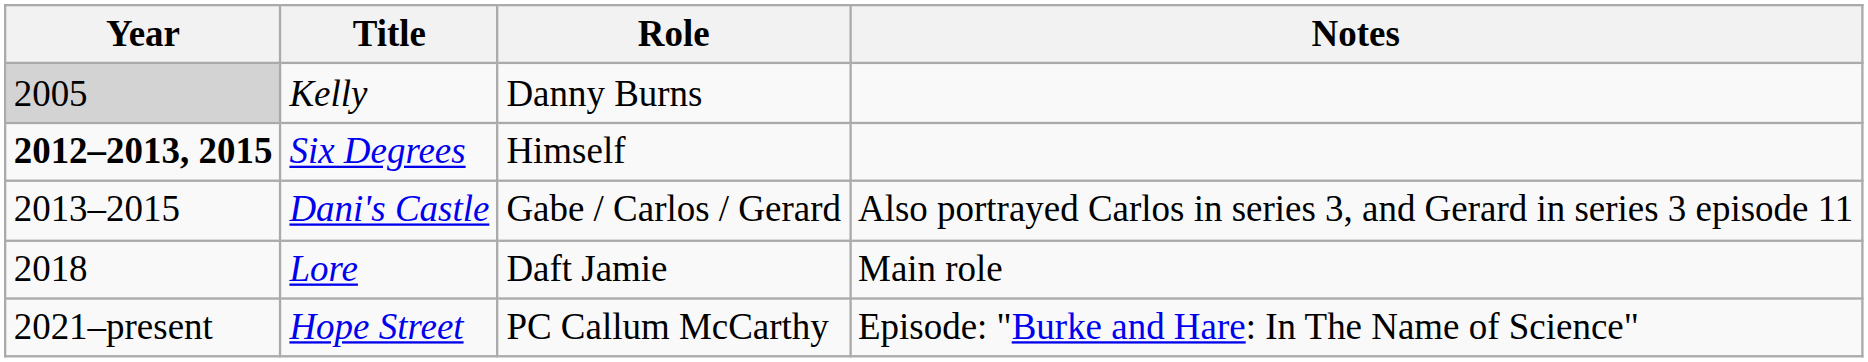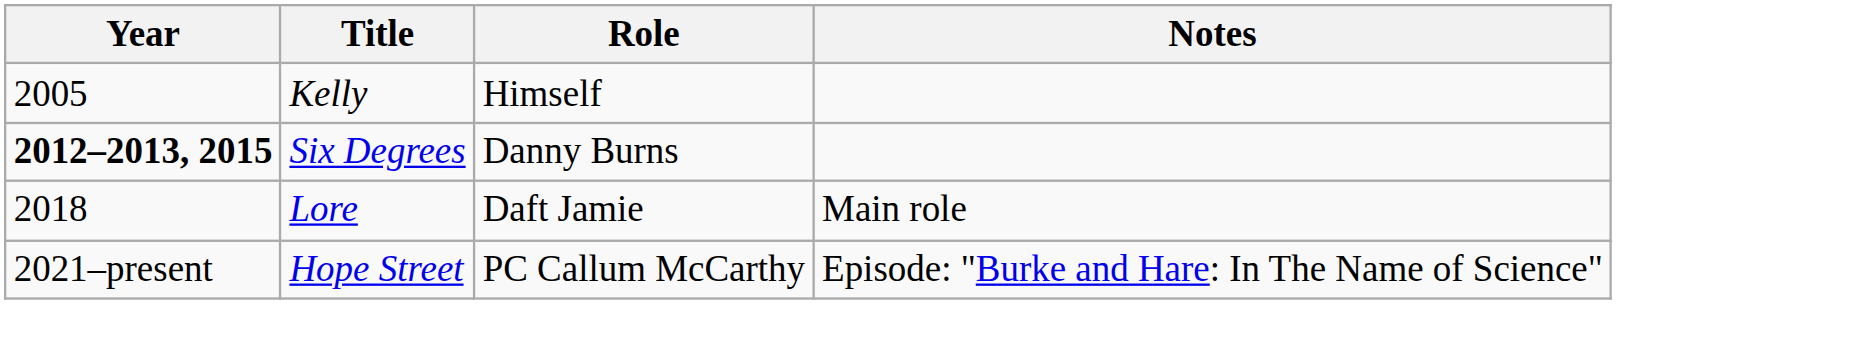 <table class="wikitable sortable">
 <tr>
 <th>Year</th>
 <th>Title</th>
 <th>Role</th>
 <th>Notes</th>
 </tr>
 <tr>
-<td style="background: lightgrey;">2005</td>
+<td>2005</td>
 <td><em>Kelly</em></td>
-<td>Danny Burns</td>
+<td>Himself</td>
 <td></td>
 </tr>
 <tr>
 <td><strong>2012–2013, 2015</strong></td>
 <td><a href='#'><em>Six Degrees</em></a></td>
-<td>Himself</td>
+<td>Danny Burns</td>
 <td></td>
-</tr>
-<tr>
-<td>2013–2015</td>
-<td><em><a href='#'>Dani's Castle</a></em></td>
-<td>Gabe / Carlos / Gerard</td>
-<td>Also portrayed Carlos in series 3, and Gerard in series 3 episode 11</td>
 </tr>
 <tr>
 <td>2018</td>
 <td><em><a href='#'>Lore</a></em></td>
 <td>Daft Jamie</td>
 <td>Main role</td>
 </tr>
 <tr>
 <td>2021–present</td>
 <td><em><a href='#'>Hope Street</a></em></td>
 <td>PC Callum McCarthy</td>
 <td>Episode: "<a href='#'>Burke and Hare</a>: In The Name of Science"</td>
 </tr>
 </table>
